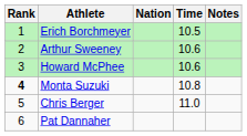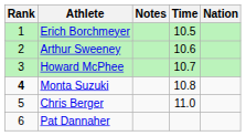 <table class="wikitable sortable" style="text-align:center">
 <tr>
 <th>Rank</th>
 <th>Athlete</th>
+<th>Notes</th>
+<th>Time</th>
 <th>Nation</th>
-<th>Time</th>
-<th>Notes</th>
 </tr>
 <tr bgcolor=bbf3bb>
 <td>1</td>
 <td align=left><a href='#'>Erich Borchmeyer</a></td>
+<td></td>
+<td>10.5</td>
 <td align=left></td>
-<td>10.5</td>
-<td></td>
 </tr>
 <tr bgcolor=bbf3bb>
 <td>2</td>
 <td align=left><a href='#'>Arthur Sweeney</a></td>
+<td></td>
+<td>10.6</td>
 <td align=left></td>
-<td>10.6</td>
-<td></td>
 </tr>
 <tr bgcolor=bbf3bb>
 <td>3</td>
 <td align=left><a href='#'>Howard McPhee</a></td>
+<td></td>
+<td>10.7</td>
 <td align=left></td>
-<td>10.6</td>
-<td></td>
 </tr>
 <tr>
 <td><strong>4</strong></td>
 <td align=left><a href='#'>Monta Suzuki</a></td>
+<td></td>
+<td>10.8</td>
 <td align=left></td>
-<td>10.8</td>
-<td></td>
 </tr>
 <tr>
 <td>5</td>
 <td align=left><a href='#'>Chris Berger</a></td>
+<td></td>
+<td>11.0</td>
 <td align=left></td>
-<td>11.0</td>
-<td></td>
 </tr>
 <tr>
 <td>6</td>
 <td align=left><a href='#'>Pat Dannaher</a></td>
-<td align=left></td>
 <td></td>
 <td></td>
+<td align=left></td>
 </tr>
 </table>
